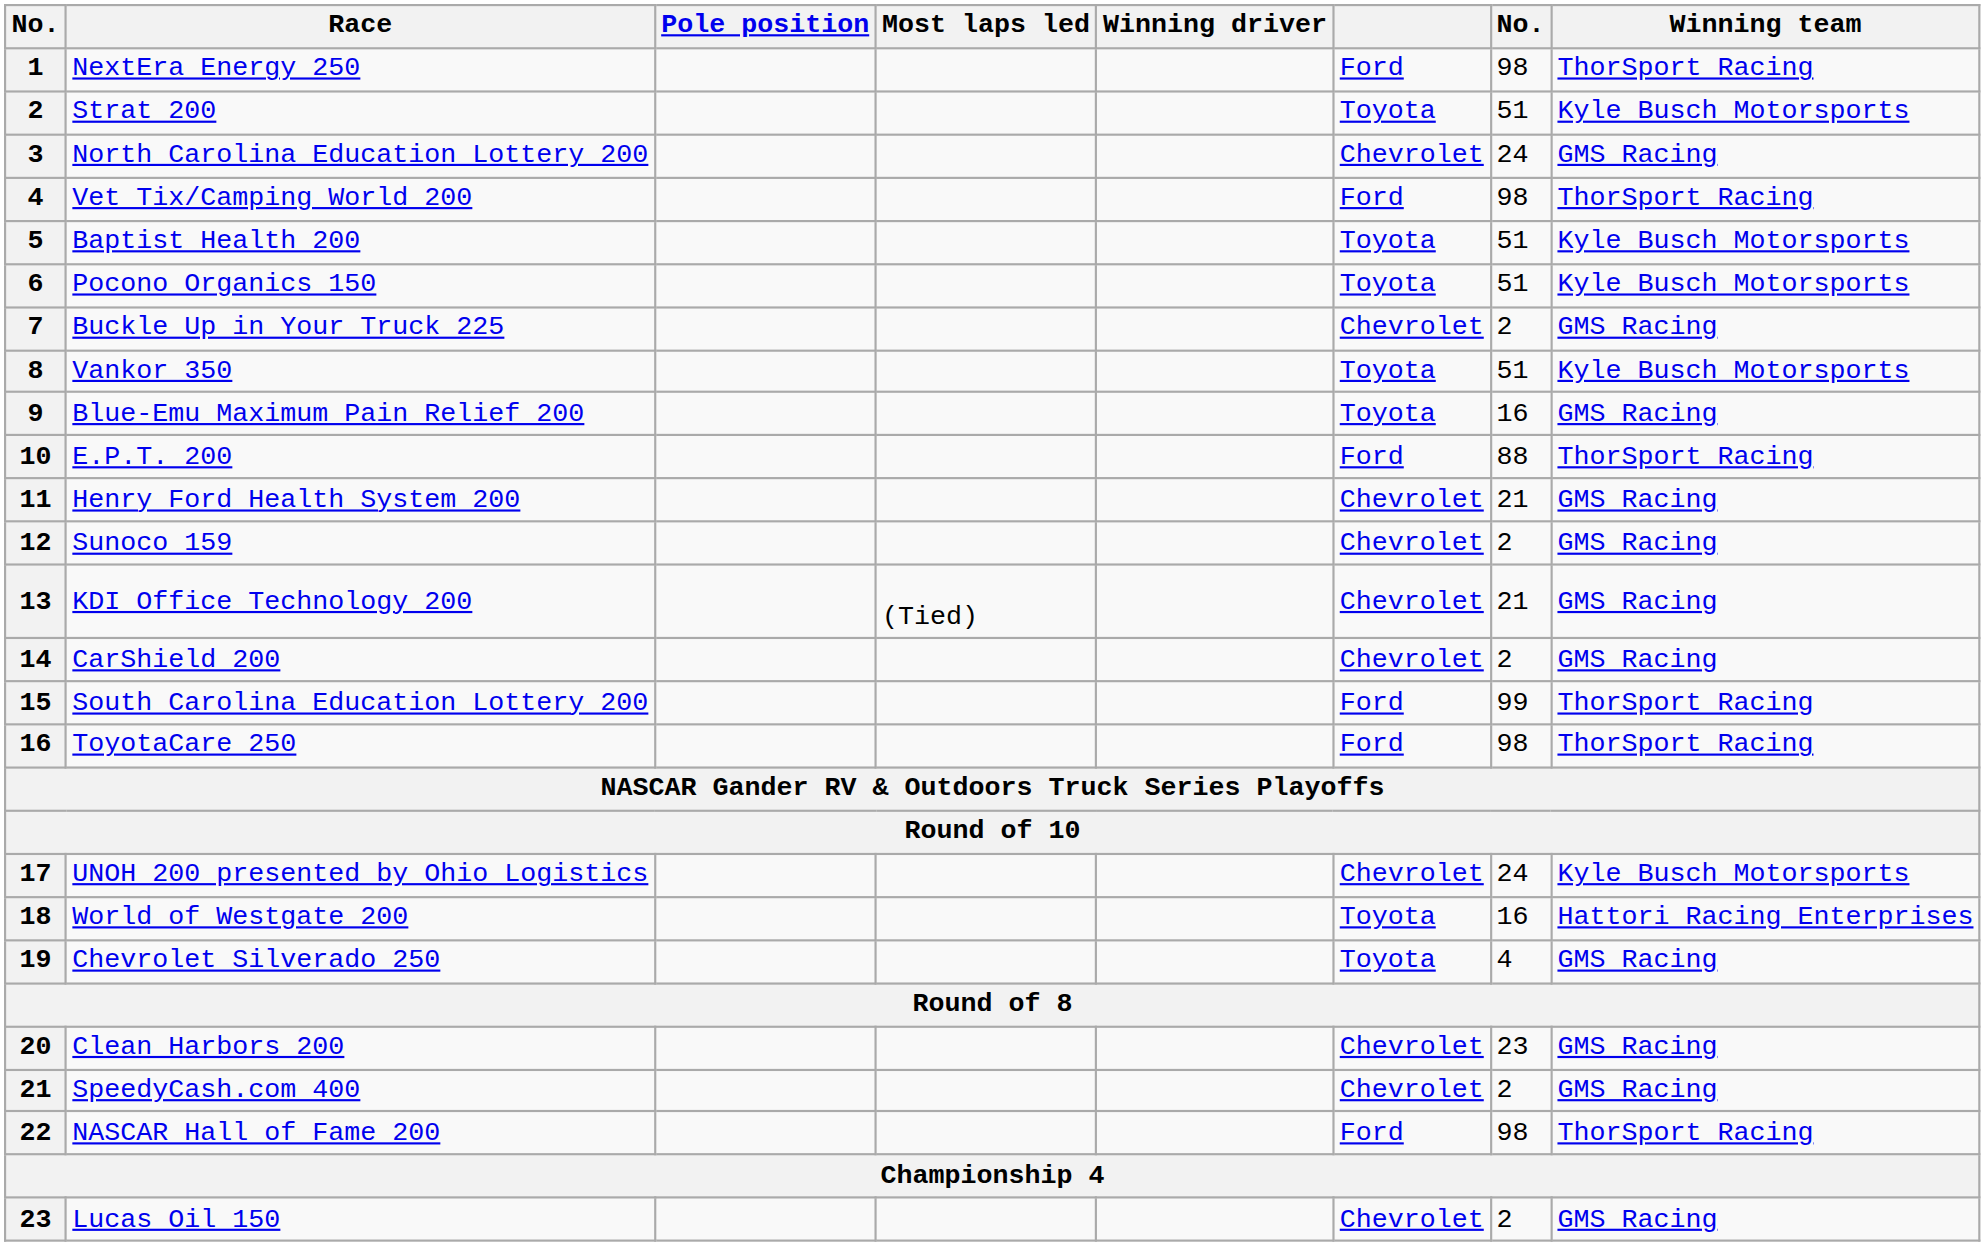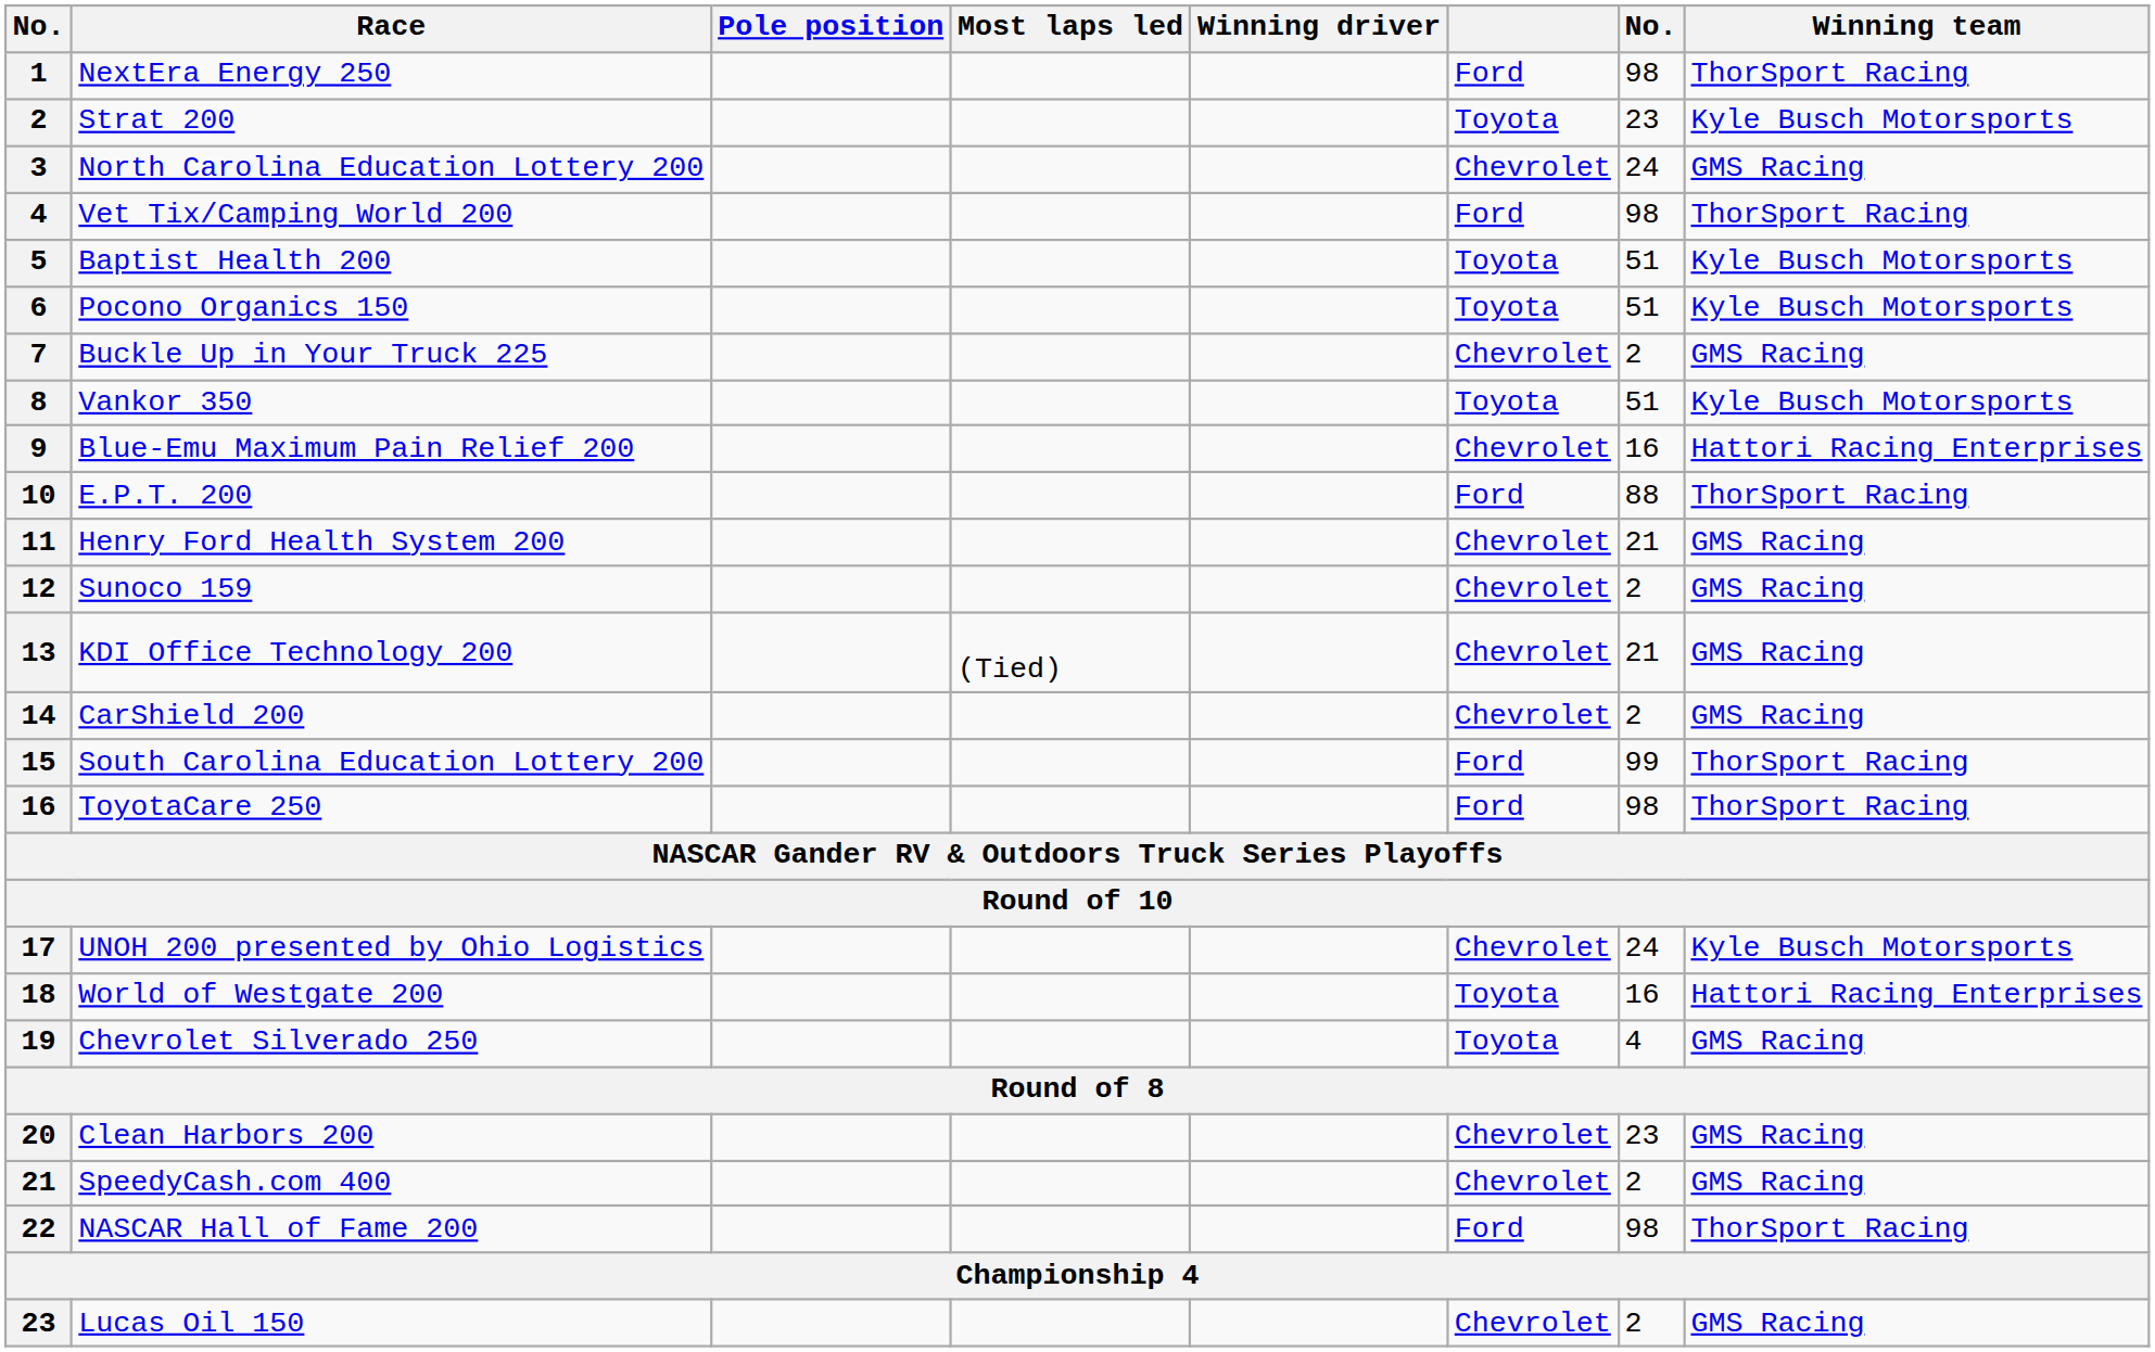 <table class="wikitable" style="font-size:95%">
 <tr>
 <th>No.</th>
 <th>Race</th>
 <th><a href='#'>Pole position</a></th>
 <th>Most laps led</th>
 <th>Winning driver</th>
 <th></th>
 <th>No.</th>
 <th>Winning team</th>
 </tr>
 <tr>
 <th>1</th>
 <td><a href='#'>NextEra Energy 250</a></td>
 <td></td>
 <td></td>
 <td></td>
 <td><a href='#'>Ford</a></td>
 <td>98</td>
 <td><a href='#'>ThorSport Racing</a></td>
 </tr>
 <tr>
 <th>2</th>
 <td><a href='#'>Strat 200</a></td>
 <td></td>
 <td></td>
 <td></td>
 <td><a href='#'>Toyota</a></td>
-<td>51</td>
+<td>23</td>
 <td><a href='#'>Kyle Busch Motorsports</a></td>
 </tr>
 <tr>
 <th>3</th>
 <td><a href='#'>North Carolina Education Lottery 200</a></td>
 <td></td>
 <td></td>
 <td></td>
 <td><a href='#'>Chevrolet</a></td>
 <td>24</td>
 <td><a href='#'>GMS Racing</a></td>
 </tr>
 <tr>
 <th>4</th>
 <td><a href='#'>Vet Tix/Camping World 200</a></td>
 <td></td>
 <td></td>
 <td></td>
 <td><a href='#'>Ford</a></td>
 <td>98</td>
 <td><a href='#'>ThorSport Racing</a></td>
 </tr>
 <tr>
 <th>5</th>
 <td><a href='#'>Baptist Health 200</a></td>
 <td></td>
 <td></td>
 <td></td>
 <td><a href='#'>Toyota</a></td>
 <td>51</td>
 <td><a href='#'>Kyle Busch Motorsports</a></td>
 </tr>
 <tr>
 <th>6</th>
 <td><a href='#'>Pocono Organics 150</a></td>
 <td></td>
 <td></td>
 <td></td>
 <td><a href='#'>Toyota</a></td>
 <td>51</td>
 <td><a href='#'>Kyle Busch Motorsports</a></td>
 </tr>
 <tr>
 <th>7</th>
 <td><a href='#'>Buckle Up in Your Truck 225</a></td>
 <td></td>
 <td></td>
 <td></td>
 <td><a href='#'>Chevrolet</a></td>
 <td>2</td>
 <td><a href='#'>GMS Racing</a></td>
 </tr>
 <tr>
 <th>8</th>
 <td><a href='#'>Vankor 350</a></td>
 <td></td>
 <td></td>
 <td></td>
 <td><a href='#'>Toyota</a></td>
 <td>51</td>
 <td><a href='#'>Kyle Busch Motorsports</a></td>
 </tr>
 <tr>
 <th>9</th>
 <td><a href='#'>Blue-Emu Maximum Pain Relief 200</a></td>
 <td></td>
 <td></td>
 <td></td>
-<td><a href='#'>Toyota</a></td>
+<td><a href='#'>Chevrolet</a></td>
 <td>16</td>
-<td><a href='#'>GMS Racing</a></td>
+<td><a href='#'>Hattori Racing Enterprises</a></td>
 </tr>
 <tr>
 <th>10</th>
 <td><a href='#'>E.P.T. 200</a></td>
 <td></td>
 <td></td>
 <td></td>
 <td><a href='#'>Ford</a></td>
 <td>88</td>
 <td><a href='#'>ThorSport Racing</a></td>
 </tr>
 <tr>
 <th>11</th>
 <td><a href='#'>Henry Ford Health System 200</a></td>
 <td></td>
 <td></td>
 <td></td>
 <td><a href='#'>Chevrolet</a></td>
 <td>21</td>
 <td><a href='#'>GMS Racing</a></td>
 </tr>
 <tr>
 <th>12</th>
 <td><a href='#'>Sunoco 159</a></td>
 <td></td>
 <td></td>
 <td></td>
 <td><a href='#'>Chevrolet</a></td>
 <td>2</td>
 <td><a href='#'>GMS Racing</a></td>
 </tr>
 <tr>
 <th>13</th>
 <td><a href='#'>KDI Office Technology 200</a></td>
 <td></td>
 <td><br> (Tied)</td>
 <td></td>
 <td><a href='#'>Chevrolet</a></td>
 <td>21</td>
 <td><a href='#'>GMS Racing</a></td>
 </tr>
 <tr>
 <th>14</th>
 <td><a href='#'>CarShield 200</a></td>
 <td></td>
 <td></td>
 <td></td>
 <td><a href='#'>Chevrolet</a></td>
 <td>2</td>
 <td><a href='#'>GMS Racing</a></td>
 </tr>
 <tr>
 <th>15</th>
 <td><a href='#'>South Carolina Education Lottery 200</a></td>
 <td></td>
 <td></td>
 <td></td>
 <td><a href='#'>Ford</a></td>
 <td>99</td>
 <td><a href='#'>ThorSport Racing</a></td>
 </tr>
 <tr>
 <th>16</th>
 <td><a href='#'>ToyotaCare 250</a></td>
 <td></td>
 <td></td>
 <td></td>
 <td><a href='#'>Ford</a></td>
 <td>98</td>
 <td><a href='#'>ThorSport Racing</a></td>
 </tr>
 <tr>
 <th colspan="8">NASCAR Gander RV & Outdoors Truck Series Playoffs</th>
 </tr>
 <tr>
 <th colspan="8">Round of 10</th>
 </tr>
 <tr>
 <th>17</th>
 <td><a href='#'>UNOH 200 presented by Ohio Logistics</a></td>
 <td></td>
 <td></td>
 <td></td>
 <td><a href='#'>Chevrolet</a></td>
 <td>24</td>
 <td><a href='#'>Kyle Busch Motorsports</a></td>
 </tr>
 <tr>
 <th>18</th>
 <td><a href='#'>World of Westgate 200</a></td>
 <td></td>
 <td></td>
 <td></td>
 <td><a href='#'>Toyota</a></td>
 <td>16</td>
 <td><a href='#'>Hattori Racing Enterprises</a></td>
 </tr>
 <tr>
 <th>19</th>
 <td><a href='#'>Chevrolet Silverado 250</a></td>
 <td></td>
 <td></td>
 <td></td>
 <td><a href='#'>Toyota</a></td>
 <td>4</td>
 <td><a href='#'>GMS Racing</a></td>
 </tr>
 <tr>
 <th colspan="8">Round of 8</th>
 </tr>
 <tr>
 <th>20</th>
 <td><a href='#'>Clean Harbors 200</a></td>
 <td></td>
 <td></td>
 <td></td>
 <td><a href='#'>Chevrolet</a></td>
 <td>23</td>
 <td><a href='#'>GMS Racing</a></td>
 </tr>
 <tr>
 <th>21</th>
 <td><a href='#'>SpeedyCash.com 400</a></td>
 <td></td>
 <td></td>
 <td></td>
 <td><a href='#'>Chevrolet</a></td>
 <td>2</td>
 <td><a href='#'>GMS Racing</a></td>
 </tr>
 <tr>
 <th>22</th>
 <td><a href='#'>NASCAR Hall of Fame 200</a></td>
 <td></td>
 <td></td>
 <td></td>
 <td><a href='#'>Ford</a></td>
 <td>98</td>
 <td><a href='#'>ThorSport Racing</a></td>
 </tr>
 <tr>
 <th colspan="8">Championship 4</th>
 </tr>
 <tr>
 <th>23</th>
 <td><a href='#'>Lucas Oil 150</a></td>
 <td></td>
 <td></td>
 <td></td>
 <td><a href='#'>Chevrolet</a></td>
 <td>2</td>
 <td><a href='#'>GMS Racing</a></td>
 </tr>
 </table>
